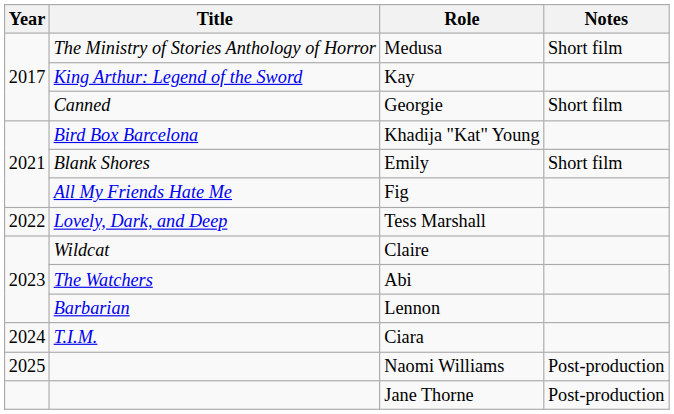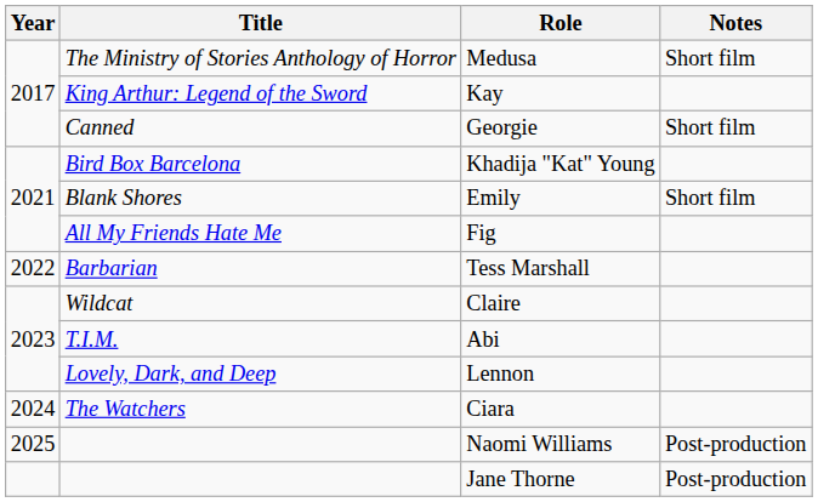 <table class="wikitable">
 <tr>
 <th>Year</th>
 <th>Title</th>
 <th>Role</th>
 <th class="unsortable">Notes</th>
 </tr>
 <tr>
 <td rowspan="3">2017</td>
 <td><em>The Ministry of Stories Anthology of Horror</em></td>
 <td>Medusa</td>
 <td>Short film</td>
 </tr>
 <tr>
 <td><em><a href='#'>King Arthur: Legend of the Sword</a></em></td>
 <td>Kay</td>
 <td></td>
 </tr>
 <tr>
 <td><em>Canned</em></td>
 <td>Georgie</td>
 <td>Short film</td>
 </tr>
 <tr>
 <td rowspan="3">2021</td>
 <td><em><a href='#'>Bird Box Barcelona</a></em></td>
 <td>Khadija "Kat" Young</td>
 <td></td>
 </tr>
 <tr>
 <td><em>Blank Shores</em></td>
 <td>Emily</td>
 <td>Short film</td>
 </tr>
 <tr>
 <td><em><a href='#'>All My Friends Hate Me</a></em></td>
 <td>Fig</td>
 <td></td>
 </tr>
 <tr>
 <td>2022</td>
-<td><em><a href='#'>Lovely, Dark, and Deep</a></em></td>
+<td><em><a href='#'>Barbarian</a></em></td>
 <td>Tess Marshall</td>
 <td></td>
 </tr>
 <tr>
 <td rowspan="3">2023</td>
 <td><em>Wildcat</em></td>
 <td>Claire</td>
 <td></td>
 </tr>
 <tr>
-<td><em><a href='#'>The Watchers</a></em></td>
+<td><em><a href='#'>T.I.M.</a></em></td>
 <td>Abi</td>
 <td></td>
 </tr>
 <tr>
-<td><em><a href='#'>Barbarian</a></em></td>
+<td><em><a href='#'>Lovely, Dark, and Deep</a></em></td>
 <td>Lennon</td>
 <td></td>
 </tr>
 <tr>
 <td>2024</td>
-<td><em><a href='#'>T.I.M.</a></em></td>
+<td><em><a href='#'>The Watchers</a></em></td>
 <td>Ciara</td>
 <td></td>
 </tr>
 <tr>
 <td>2025</td>
 <td></td>
 <td>Naomi Williams</td>
 <td>Post-production</td>
 </tr>
 <tr>
 <td></td>
 <td></td>
 <td>Jane Thorne</td>
 <td>Post-production</td>
 </tr>
 </table>
